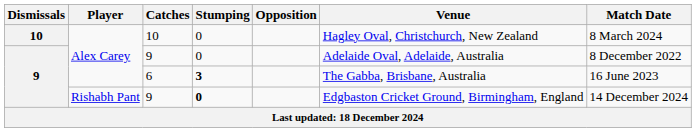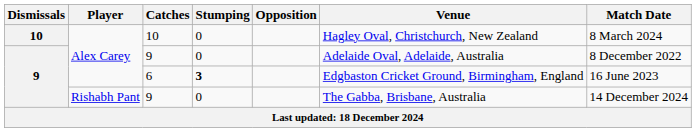 <table class="wikitable sortable">
 <tr>
 <th>Dismissals</th>
 <th>Player</th>
 <th>Catches</th>
 <th>Stumping</th>
 <th>Opposition</th>
 <th>Venue</th>
 <th>Match Date</th>
 </tr>
 <tr>
 <th>10</th>
 <td rowspan=3> <a href='#'>Alex Carey</a></td>
 <td>10</td>
 <td>0</td>
 <td></td>
 <td><a href='#'>Hagley Oval</a>, <a href='#'>Christchurch</a>, New Zealand</td>
 <td>8 March 2024</td>
 </tr>
 <tr>
 <th rowspan=3>9</th>
 <td>9</td>
 <td>0</td>
 <td></td>
 <td><a href='#'>Adelaide Oval</a>, <a href='#'>Adelaide</a>, Australia</td>
 <td>8 December 2022</td>
 </tr>
 <tr>
 <td>6</td>
 <td><strong>3</strong></td>
 <td></td>
-<td><a href='#'>The Gabba</a>, <a href='#'>Brisbane</a>, Australia</td>
+<td><a href='#'>Edgbaston Cricket Ground</a>, <a href='#'>Birmingham</a>, England</td>
 <td>16 June 2023</td>
 </tr>
 <tr>
 <td> <a href='#'>Rishabh Pant</a></td>
 <td>9</td>
-<td><strong>0</strong></td>
+<td>0</td>
 <td></td>
-<td><a href='#'>Edgbaston Cricket Ground</a>, <a href='#'>Birmingham</a>, England</td>
+<td><a href='#'>The Gabba</a>, <a href='#'>Brisbane</a>, Australia</td>
 <td>14 December 2024</td>
 </tr>
 <tr class="sortbottom">
 <th colspan="9"><small> Last updated: 18 December 2024</small></th>
 </tr>
 </table>
